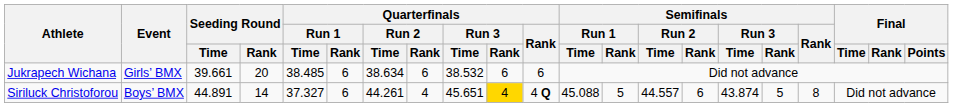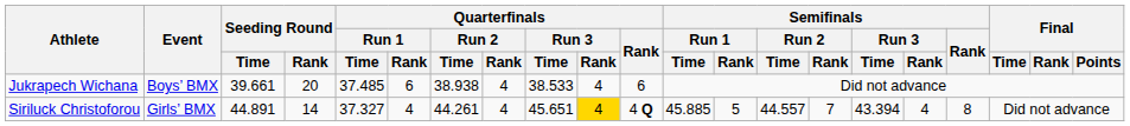 <table class="wikitable" border="1" style="font-size:90%">
 <tr>
 <th rowspan=3>Athlete</th>
 <th rowspan=3>Event</th>
 <th rowspan=2 colspan=2>Seeding Round</th>
 <th colspan=7>Quarterfinals</th>
 <th colspan=7>Semifinals</th>
 <th rowspan=2 colspan=3>Final</th>
 </tr>
 <tr>
 <th colspan=2>Run 1</th>
 <th colspan=2>Run 2</th>
 <th colspan=2>Run 3</th>
 <th rowspan=2>Rank</th>
 <th colspan=2>Run 1</th>
 <th colspan=2>Run 2</th>
 <th colspan=2>Run 3</th>
 <th rowspan=2>Rank</th>
 </tr>
 <tr>
 <th>Time</th>
 <th>Rank</th>
 <th>Time</th>
 <th>Rank</th>
 <th>Time</th>
 <th>Rank</th>
 <th>Time</th>
 <th>Rank</th>
 <th>Time</th>
 <th>Rank</th>
 <th>Time</th>
 <th>Rank</th>
 <th>Time</th>
 <th>Rank</th>
 <th>Time</th>
 <th>Rank</th>
 <th>Points</th>
 </tr>
 <tr>
 <td><a href='#'>Jukrapech Wichana</a></td>
-<td><a href='#'>Girls’ BMX</a></td>
+<td><a href='#'>Boys’ BMX</a></td>
 <td align=center>39.661</td>
 <td align=center>20</td>
-<td align=center>38.485</td>
+<td align=center>37.485</td>
 <td align=center>6</td>
-<td align=center>38.634</td>
-<td align=center>6</td>
-<td align=center>38.532</td>
-<td align=center>6</td>
+<td align=center>38.938</td>
+<td align=center>4</td>
+<td align=center>38.533</td>
+<td align=center>4</td>
 <td align=center>6</td>
 <td align=center colspan=10>Did not advance</td>
 </tr>
 <tr>
 <td><a href='#'>Siriluck Christoforou</a></td>
-<td><a href='#'>Boys’ BMX</a></td>
+<td><a href='#'>Girls’ BMX</a></td>
 <td align=center>44.891</td>
 <td align=center>14</td>
 <td align=center>37.327</td>
-<td align=center>6</td>
+<td align=center>4</td>
 <td align=center>44.261</td>
 <td align=center>4</td>
 <td align=center>45.651</td>
 <td align=center style="background: gold;">4</td>
 <td align=center>4 <strong>Q</strong></td>
-<td align=center>45.088</td>
+<td align=center>45.885</td>
 <td align=center>5</td>
 <td align=center>44.557</td>
-<td align=center>6</td>
-<td align=center>43.874</td>
-<td align=center>5</td>
+<td align=center>7</td>
+<td align=center>43.394</td>
+<td align=center>4</td>
 <td align=center>8</td>
 <td align=center colspan=3>Did not advance</td>
 </tr>
 </table>
